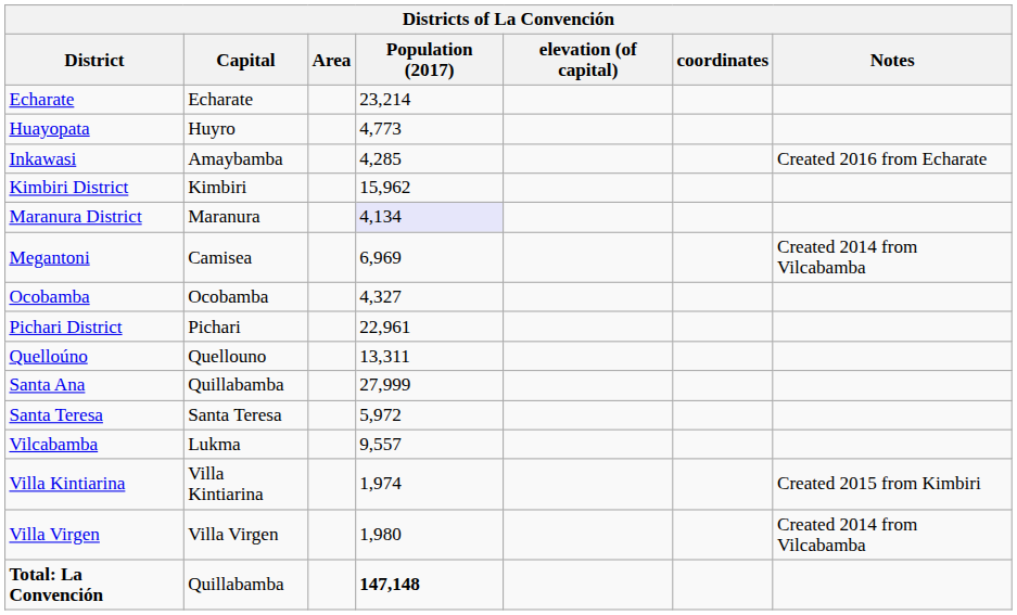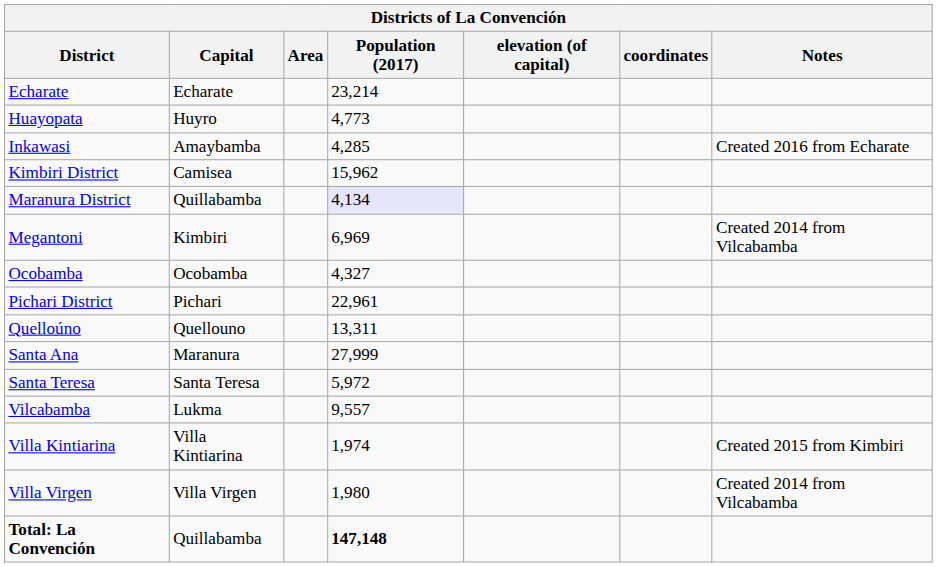 <table class="wikitable">
 <tr>
 <th colspan=7>Districts of La Convención</th>
 </tr>
 <tr>
 <th>District</th>
 <th>Capital</th>
 <th>Area</th>
 <th>Population (2017)</th>
 <th>elevation (of capital)</th>
 <th>coordinates</th>
 <th>Notes</th>
 </tr>
 <tr>
 <td><a href='#'>Echarate</a></td>
 <td>Echarate</td>
 <td></td>
 <td>23,214</td>
 <td></td>
 <td></td>
 <td></td>
 </tr>
 <tr>
 <td><a href='#'>Huayopata</a></td>
 <td>Huyro</td>
 <td></td>
 <td>4,773</td>
 <td></td>
 <td></td>
 </tr>
 <tr>
 <td><a href='#'>Inkawasi</a></td>
 <td>Amaybamba</td>
 <td></td>
 <td>4,285</td>
 <td></td>
 <td></td>
 <td>Created 2016 from Echarate</td>
 </tr>
 <tr>
 <td><a href='#'>Kimbiri District</a></td>
-<td>Kimbiri</td>
+<td>Camisea</td>
 <td></td>
 <td>15,962</td>
 <td></td>
 <td></td>
 <td></td>
 </tr>
 <tr>
 <td><a href='#'>Maranura District</a></td>
-<td>Maranura</td>
+<td>Quillabamba</td>
 <td></td>
 <td style="background: lavender;">4,134</td>
 <td></td>
 <td></td>
 <td></td>
 </tr>
 <tr>
 <td><a href='#'>Megantoni</a></td>
-<td>Camisea</td>
+<td>Kimbiri</td>
 <td></td>
 <td>6,969</td>
 <td></td>
 <td></td>
 <td>Created 2014 from Vilcabamba</td>
 </tr>
 <tr>
 <td><a href='#'>Ocobamba</a></td>
 <td>Ocobamba</td>
 <td></td>
 <td>4,327</td>
 <td></td>
 <td></td>
 <td></td>
 </tr>
 <tr>
 <td><a href='#'>Pichari District</a></td>
 <td>Pichari</td>
 <td></td>
 <td>22,961</td>
 <td></td>
 <td></td>
 <td></td>
 </tr>
 <tr>
 <td><a href='#'>Quelloúno</a></td>
 <td>Quellouno</td>
 <td></td>
 <td>13,311</td>
 <td></td>
 <td></td>
 <td></td>
 </tr>
 <tr>
 <td><a href='#'>Santa Ana</a></td>
-<td>Quillabamba</td>
+<td>Maranura</td>
 <td></td>
 <td>27,999</td>
 <td></td>
 <td></td>
 <td></td>
 </tr>
 <tr>
 <td><a href='#'>Santa Teresa</a></td>
 <td>Santa Teresa</td>
 <td></td>
 <td>5,972</td>
 <td></td>
 <td></td>
 <td></td>
 </tr>
 <tr>
 <td><a href='#'>Vilcabamba</a></td>
 <td>Lukma</td>
 <td></td>
 <td>9,557</td>
 <td></td>
 <td></td>
 <td></td>
 </tr>
 <tr>
 <td><a href='#'>Villa Kintiarina</a></td>
 <td>Villa Kintiarina</td>
 <td></td>
 <td>1,974</td>
 <td></td>
 <td></td>
 <td>Created 2015 from Kimbiri</td>
 </tr>
 <tr>
 <td><a href='#'>Villa Virgen</a></td>
 <td>Villa Virgen</td>
 <td></td>
 <td>1,980</td>
 <td></td>
 <td></td>
 <td>Created 2014 from Vilcabamba</td>
 </tr>
 <tr>
 <td><strong>Total: La Convención</strong></td>
 <td>Quillabamba</td>
 <td><strong></strong></td>
 <td><strong>147,148</strong></td>
 <td></td>
 <td></td>
 <td></td>
 </tr>
 </table>
